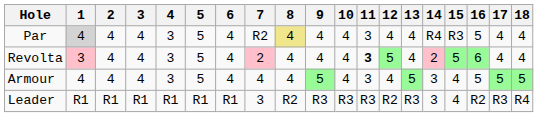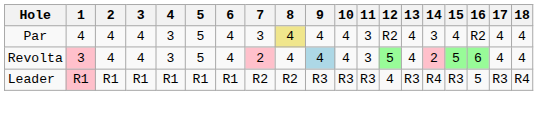 <table class="wikitable" style="text-align:center">
 <tr>
 <th>Hole</th>
 <th> 1 </th>
 <th> 2 </th>
 <th> 3 </th>
 <th> 4 </th>
 <th> 5 </th>
 <th> 6 </th>
 <th> 7 </th>
 <th> 8 </th>
 <th> 9 </th>
 <th>10</th>
 <th>11</th>
 <th>12</th>
 <th>13</th>
 <th>14</th>
 <th>15</th>
 <th>16</th>
 <th>17</th>
 <th>18</th>
 </tr>
 <tr>
 <td>Par</td>
-<td style="background: lightgrey;">4</td>
+<td>4</td>
 <td>4</td>
 <td>4</td>
 <td>3</td>
 <td>5</td>
 <td>4</td>
-<td>R2</td>
+<td>3</td>
 <td style="background: khaki;">4</td>
 <td>4</td>
 <td>4</td>
 <td>3</td>
+<td>R2</td>
 <td>4</td>
+<td>3</td>
 <td>4</td>
-<td>R4</td>
-<td>R3</td>
-<td>5</td>
+<td>R2</td>
 <td>4</td>
 <td>4</td>
 </tr>
 <tr>
 <td align=left>Revolta</td>
 <td style="background: Pink;">3</td>
 <td>4</td>
 <td>4</td>
 <td>3</td>
 <td>5</td>
 <td>4</td>
 <td style="background: Pink;">2</td>
 <td>4</td>
+<td style="background: lightblue;">4</td>
 <td>4</td>
-<td>4</td>
-<td><strong>3</strong></td>
+<td>3</td>
 <td style="background: PaleGreen;">5</td>
 <td>4</td>
 <td style="background: Pink;">2</td>
 <td style="background: PaleGreen;">5</td>
 <td style="background: PaleGreen;">6</td>
 <td>4</td>
 <td>4</td>
 </tr>
 <tr>
-<td align=left>Armour</td>
-<td>4</td>
-<td>4</td>
-<td>4</td>
-<td>3</td>
-<td>5</td>
-<td>4</td>
-<td>4</td>
-<td>4</td>
-<td style="background: PaleGreen;">5</td>
-<td>4</td>
-<td>3</td>
-<td>4</td>
-<td style="background: PaleGreen;">5</td>
-<td>3</td>
-<td>4</td>
-<td>5</td>
-<td style="background: PaleGreen;">5</td>
-<td style="background: PaleGreen;">5</td>
-</tr>
-<tr>
 <td align=left>Leader</td>
+<td style="background: pink;">R1</td>
 <td>R1</td>
 <td>R1</td>
 <td>R1</td>
 <td>R1</td>
 <td>R1</td>
-<td>R1</td>
-<td>3</td>
+<td>R2</td>
 <td>R2</td>
 <td>R3</td>
 <td>R3</td>
 <td>R3</td>
-<td>R2</td>
+<td>4</td>
 <td>R3</td>
-<td>3</td>
-<td>4</td>
-<td>R2</td>
+<td>R4</td>
+<td>R3</td>
+<td>5</td>
 <td>R3</td>
 <td>R4</td>
 </tr>
 </table>
